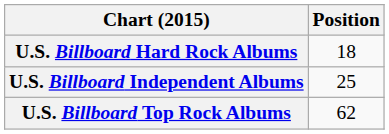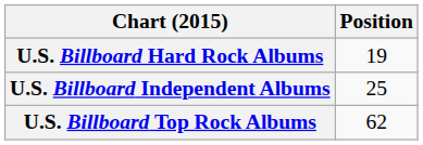 <table class="wikitable sortable plainrowheaders" style="text-align:center">
 <tr>
 <th>Chart (2015)</th>
 <th>Position</th>
 </tr>
 <tr>
 <th scope="row">U.S. <a href='#'><em>Billboard</em> Hard Rock Albums</a></th>
-<td style="text-align:center;">18</td>
+<td style="text-align:center;">19</td>
 </tr>
 <tr>
 <th scope="row">U.S. <a href='#'><em>Billboard</em> Independent Albums</a></th>
 <td style="text-align:center;">25</td>
 </tr>
 <tr>
 <th scope="row">U.S. <a href='#'><em>Billboard</em> Top Rock Albums</a></th>
 <td style="text-align:center;">62</td>
 </tr>
 </table>
